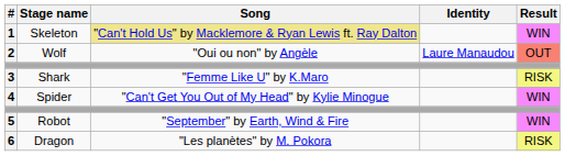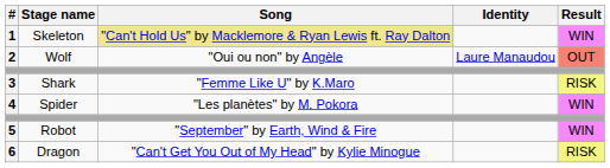 <table class="wikitable plainrowheaders" style="text-align: center;">
 <tr>
 <th>#</th>
 <th>Stage name</th>
 <th>Song</th>
 <th>Identity</th>
 <th>Result</th>
 </tr>
 <tr>
 <th>1</th>
 <td>Skeleton</td>
 <td style="background: khaki;">"<a href='#'>Can't Hold Us</a>" by <a href='#'>Macklemore & Ryan Lewis</a> ft. <a href='#'>Ray Dalton</a></td>
 <td></td>
 <td bgcolor=#F888FD>WIN</td>
 </tr>
 <tr>
 <th>2</th>
 <td>Wolf</td>
 <td>"Oui ou non" by <a href='#'>Angèle</a></td>
 <td><a href='#'>Laure Manaudou</a></td>
 <td bgcolor="salmon">OUT</td>
 </tr>
 <tr>
 <td colspan="5" style="background:darkgray"></td>
 </tr>
 <tr>
 <th>3</th>
 <td>Shark</td>
 <td>"<a href='#'>Femme Like U</a>" by <a href='#'>K.Maro</a></td>
 <td></td>
 <td bgcolor="#F3F781">RISK</td>
 </tr>
 <tr>
 <th>4</th>
 <td>Spider</td>
-<td>"<a href='#'>Can't Get You Out of My Head</a>" by <a href='#'>Kylie Minogue</a></td>
+<td>"Les planètes" by <a href='#'>M. Pokora</a></td>
 <td></td>
 <td bgcolor=#F888FD>WIN</td>
 </tr>
 <tr>
 <td colspan="5" style="background:darkgray"></td>
 </tr>
 <tr>
 <th>5</th>
 <td>Robot</td>
 <td>"<a href='#'>September</a>" by <a href='#'>Earth, Wind & Fire</a></td>
 <td></td>
 <td bgcolor=#F888FD>WIN</td>
 </tr>
 <tr>
 <th>6</th>
 <td>Dragon</td>
-<td>"Les planètes" by <a href='#'>M. Pokora</a></td>
+<td>"<a href='#'>Can't Get You Out of My Head</a>" by <a href='#'>Kylie Minogue</a></td>
 <td></td>
 <td bgcolor="#F3F781">RISK</td>
 </tr>
 </table>
